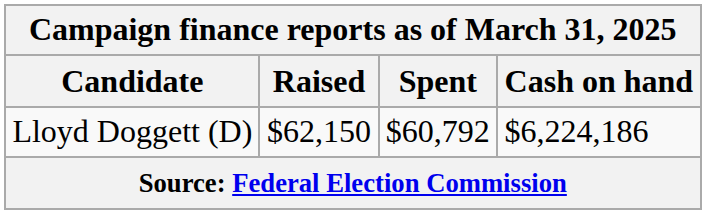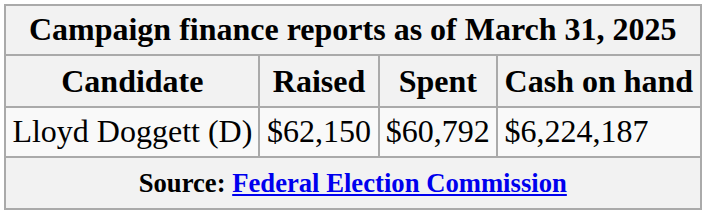 <table class="wikitable sortable">
 <tr>
 <th colspan=4>Campaign finance reports as of March 31, 2025</th>
 </tr>
 <tr style="text-align:center;">
 <th>Candidate</th>
 <th>Raised</th>
 <th>Spent</th>
 <th>Cash on hand</th>
 </tr>
 <tr>
 <td>Lloyd Doggett (D)</td>
 <td>$62,150</td>
 <td>$60,792</td>
-<td>$6,224,186</td>
+<td>$6,224,187</td>
 </tr>
 <tr>
 <th colspan="4"><small>Source: <a href='#'>Federal Election Commission</a></small></th>
 </tr>
 </table>
